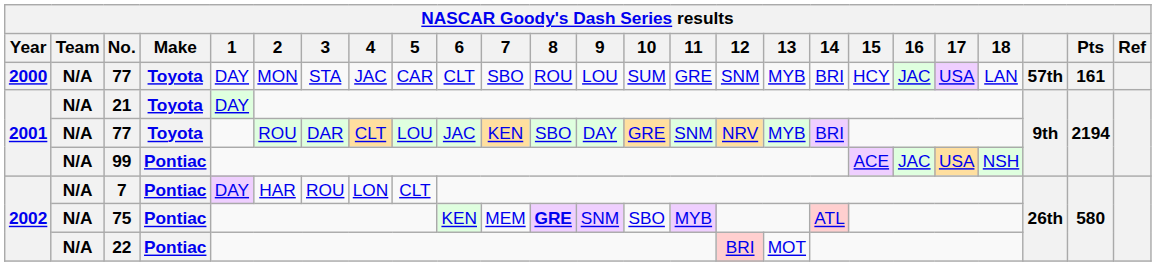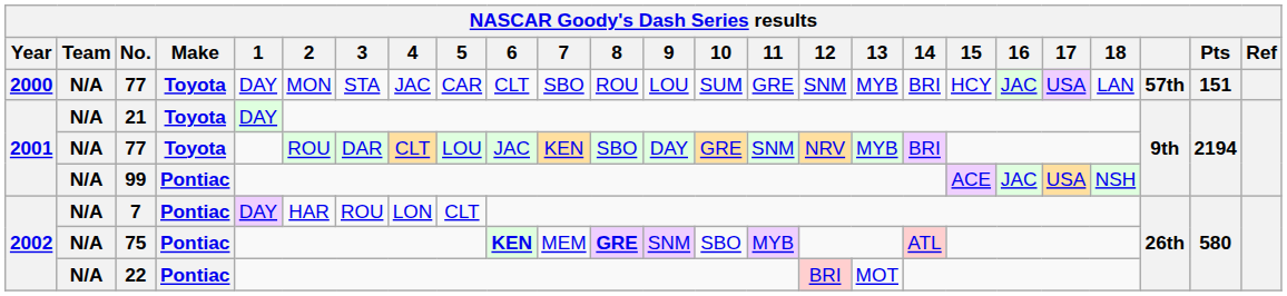 <table class="wikitable" style="text-align:center; font-size:75%">
 <tr>
 <th colspan=32><a href='#'>NASCAR Goody's Dash Series</a> results</th>
 </tr>
 <tr>
 <th>Year</th>
 <th>Team</th>
 <th>No.</th>
 <th>Make</th>
 <th>1</th>
 <th>2</th>
 <th>3</th>
 <th>4</th>
 <th>5</th>
 <th>6</th>
 <th>7</th>
 <th>8</th>
 <th>9</th>
 <th>10</th>
 <th>11</th>
 <th>12</th>
 <th>13</th>
 <th>14</th>
 <th>15</th>
 <th>16</th>
 <th>17</th>
 <th>18</th>
 <th></th>
 <th>Pts</th>
 <th>Ref</th>
 </tr>
 <tr>
 <th><a href='#'>2000</a></th>
 <th>N/A</th>
 <th>77</th>
 <th><a href='#'>Toyota</a></th>
 <td><a href='#'>DAY</a></td>
 <td><a href='#'>MON</a></td>
 <td><a href='#'>STA</a></td>
 <td><a href='#'>JAC</a></td>
 <td><a href='#'>CAR</a></td>
 <td><a href='#'>CLT</a></td>
 <td><a href='#'>SBO</a></td>
 <td><a href='#'>ROU</a></td>
 <td><a href='#'>LOU</a></td>
 <td><a href='#'>SUM</a></td>
 <td><a href='#'>GRE</a></td>
 <td><a href='#'>SNM</a></td>
 <td><a href='#'>MYB</a></td>
 <td><a href='#'>BRI</a></td>
 <td><a href='#'>HCY</a></td>
 <td style="background:#DFFFDF;"><a href='#'>JAC</a><br></td>
 <td style="background:#EFCFFF;"><a href='#'>USA</a><br></td>
 <td><a href='#'>LAN</a></td>
 <th>57th</th>
-<th>161</th>
+<th>151</th>
 <th></th>
 </tr>
 <tr>
 <th rowspan=3><a href='#'>2001</a></th>
 <th>N/A</th>
 <th>21</th>
 <th><a href='#'>Toyota</a></th>
 <td style="background:#DFFFDF;"><a href='#'>DAY</a><br></td>
 <td colspan=17></td>
 <th rowspan=3>9th</th>
 <th rowspan=3>2194</th>
 <th rowspan=3></th>
 </tr>
 <tr>
 <th>N/A</th>
 <th>77</th>
 <th><a href='#'>Toyota</a></th>
 <td></td>
 <td style="background:#DFFFDF;"><a href='#'>ROU</a><br></td>
 <td style="background:#DFFFDF;"><a href='#'>DAR</a><br></td>
 <td style="background:#FFDF9F;"><a href='#'>CLT</a><br></td>
 <td style="background:#DFFFDF;"><a href='#'>LOU</a><br></td>
 <td style="background:#DFFFDF;"><a href='#'>JAC</a><br></td>
 <td style="background:#FFDF9F;"><a href='#'>KEN</a><br></td>
 <td style="background:#DFFFDF;"><a href='#'>SBO</a><br></td>
 <td style="background:#DFFFDF;"><a href='#'>DAY</a><br></td>
 <td style="background:#FFDF9F;"><a href='#'>GRE</a><br></td>
 <td style="background:#DFFFDF;"><a href='#'>SNM</a><br></td>
 <td style="background:#FFDF9F;"><a href='#'>NRV</a><br></td>
 <td style="background:#DFFFDF;"><a href='#'>MYB</a><br></td>
 <td style="background:#EFCFFF;"><a href='#'>BRI</a><br></td>
 <td colspan=4></td>
 </tr>
 <tr>
 <th>N/A</th>
 <th>99</th>
 <th><a href='#'>Pontiac</a></th>
 <td colspan=14></td>
 <td style="background:#EFCFFF;"><a href='#'>ACE</a><br></td>
 <td style="background:#DFFFDF;"><a href='#'>JAC</a><br></td>
 <td style="background:#FFDF9F;"><a href='#'>USA</a><br></td>
 <td style="background:#DFFFDF;"><a href='#'>NSH</a><br></td>
 </tr>
 <tr>
 <th rowspan=3><a href='#'>2002</a></th>
 <th>N/A</th>
 <th>7</th>
 <th><a href='#'>Pontiac</a></th>
 <td style="background:#EFCFFF;"><a href='#'>DAY</a><br></td>
 <td><a href='#'>HAR</a></td>
 <td><a href='#'>ROU</a></td>
 <td><a href='#'>LON</a></td>
 <td><a href='#'>CLT</a></td>
 <td colspan=13></td>
 <th rowspan=3>26th</th>
 <th rowspan=3>580</th>
 <th rowspan=3></th>
 </tr>
 <tr>
 <th>N/A</th>
 <th>75</th>
 <th><a href='#'>Pontiac</a></th>
 <td colspan=5></td>
-<td style="background:#DFFFDF;"><a href='#'>KEN</a><br></td>
+<td style="background:#DFFFDF;"><strong><a href='#'>KEN</a><br></strong></td>
 <td><a href='#'>MEM</a></td>
 <td style="background:#EFCFFF;"><strong><a href='#'>GRE</a><br></strong></td>
 <td style="background:#EFCFFF;"><a href='#'>SNM</a><br></td>
 <td><a href='#'>SBO</a></td>
 <td style="background:#EFCFFF;"><a href='#'>MYB</a><br></td>
 <td colspan=2></td>
 <td style="background:#FFCFCF;"><a href='#'>ATL</a><br></td>
 <td colspan=4></td>
 </tr>
 <tr>
 <th>N/A</th>
 <th>22</th>
 <th><a href='#'>Pontiac</a></th>
 <td colspan=11></td>
 <td style="background:#FFCFCF;"><a href='#'>BRI</a><br></td>
 <td><a href='#'>MOT</a></td>
 <td colspan=5></td>
 </tr>
 </table>
